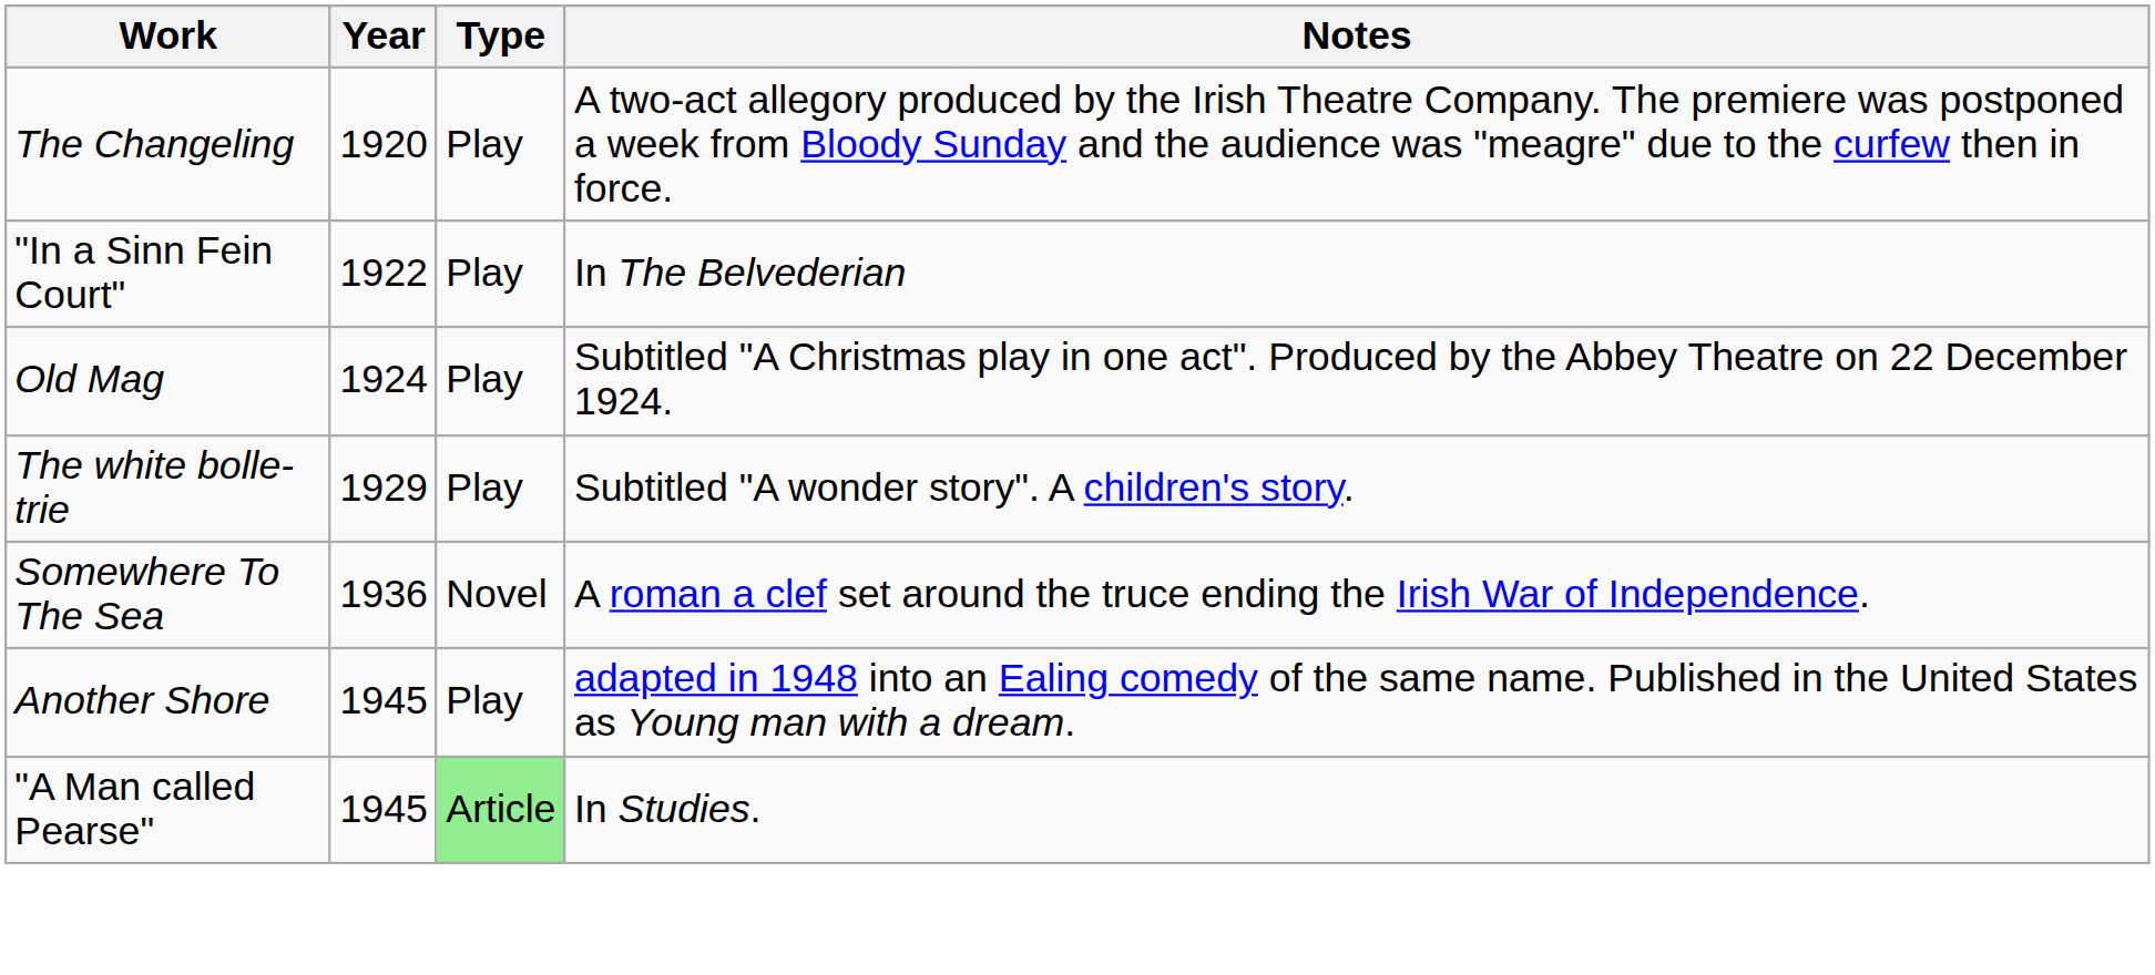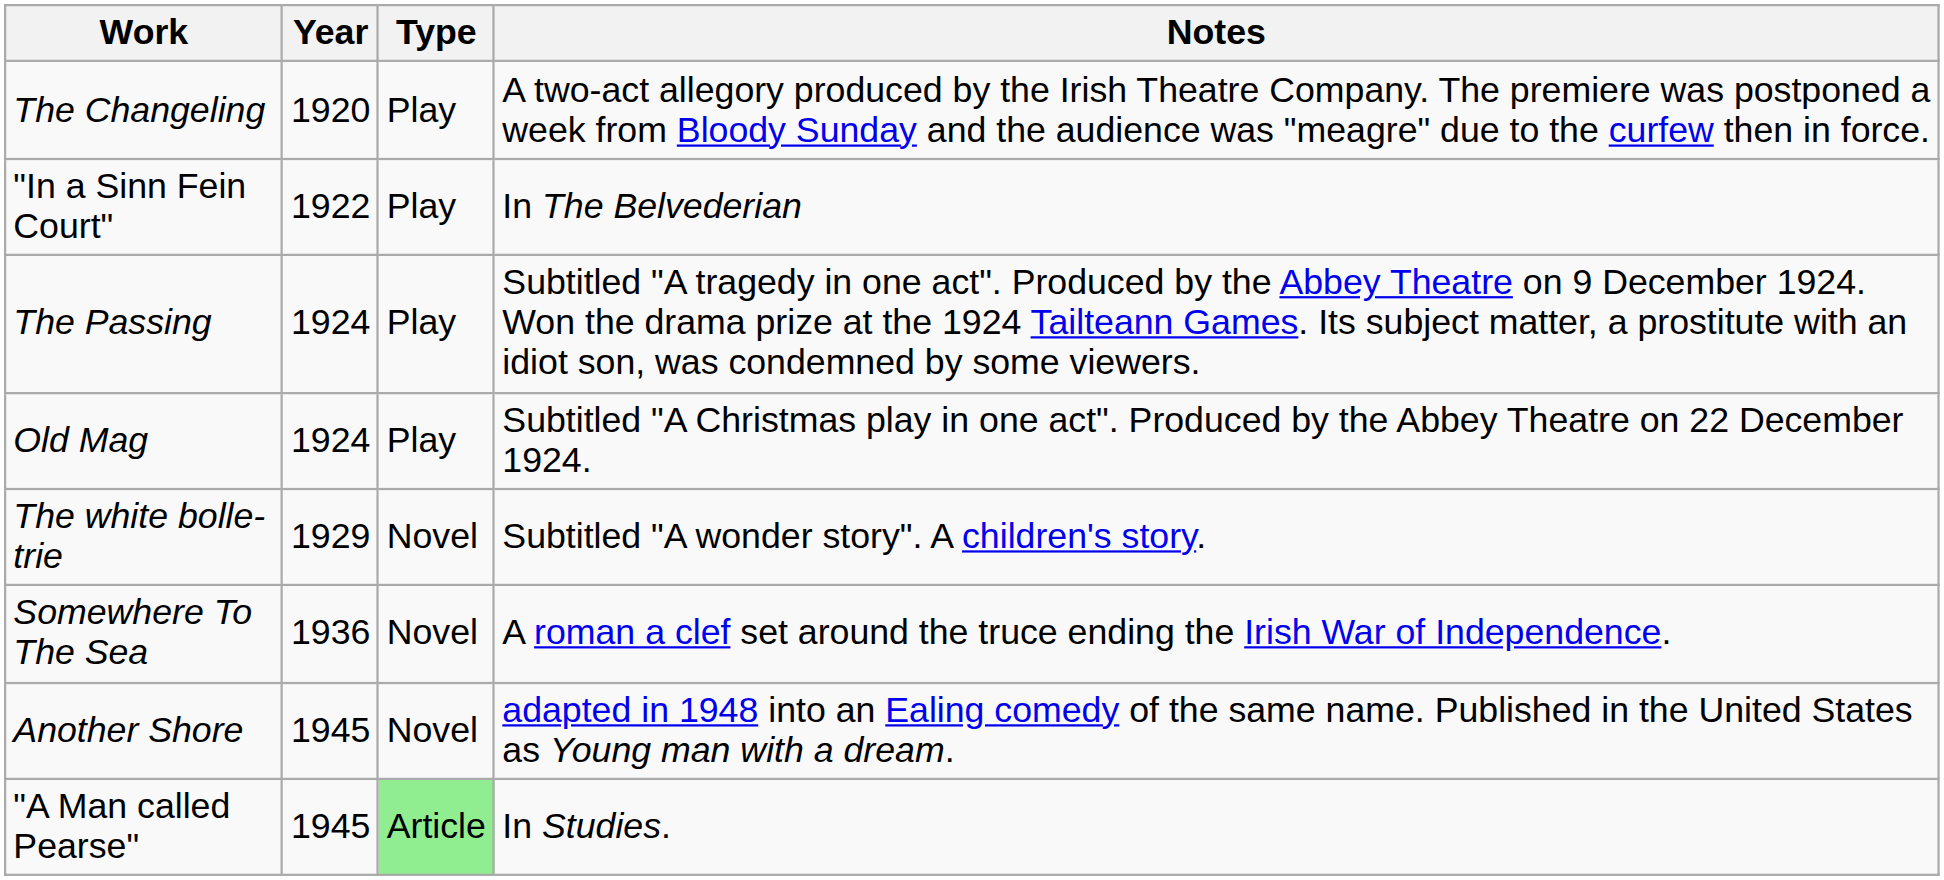 <table class="wikitable sortable">
 <tr>
 <th>Work</th>
 <th>Year</th>
 <th>Type</th>
 <th class="unsortable">Notes</th>
 </tr>
 <tr>
 <td><em>The Changeling</em></td>
 <td>1920</td>
 <td>Play</td>
 <td>A two-act allegory produced by the Irish Theatre Company. The premiere was postponed a week from <a href='#'>Bloody Sunday</a> and the audience was "meagre" due to the <a href='#'>curfew</a> then in force.</td>
 </tr>
 <tr>
 <td>"In a Sinn Fein Court"</td>
 <td>1922</td>
 <td>Play</td>
 <td>In <em>The Belvederian</em></td>
 </tr>
 <tr>
+<td><em>The Passing</em></td>
+<td>1924</td>
+<td>Play</td>
+<td>Subtitled "A tragedy in one act". Produced by the <a href='#'>Abbey Theatre</a> on 9 December 1924. Won the drama prize at the 1924 <a href='#'>Tailteann Games</a>. Its subject matter, a prostitute with an idiot son, was condemned by some viewers.</td>
+</tr>
+<tr>
 <td><em>Old Mag</em></td>
 <td>1924</td>
 <td>Play</td>
 <td>Subtitled "A Christmas play in one act". Produced by the Abbey Theatre on 22 December 1924.</td>
 </tr>
 <tr>
 <td><em>The white bolle-trie</em></td>
 <td>1929</td>
-<td>Play</td>
+<td>Novel</td>
 <td>Subtitled "A wonder story". A <a href='#'>children's story</a>.</td>
 </tr>
 <tr>
 <td><em>Somewhere To The Sea</em></td>
 <td>1936</td>
 <td>Novel</td>
 <td>A <a href='#'>roman a clef</a> set around the truce ending the <a href='#'>Irish War of Independence</a>.</td>
 </tr>
 <tr>
 <td><em>Another Shore</em></td>
 <td>1945</td>
-<td>Play</td>
+<td>Novel</td>
 <td><a href='#'>adapted in 1948</a> into an <a href='#'>Ealing comedy</a> of the same name. Published in the United States as <em>Young man with a dream</em>.</td>
 </tr>
 <tr>
 <td>"A Man called Pearse"</td>
 <td>1945</td>
 <td style="background: lightgreen;">Article</td>
 <td>In <em>Studies</em>.</td>
 </tr>
 </table>
